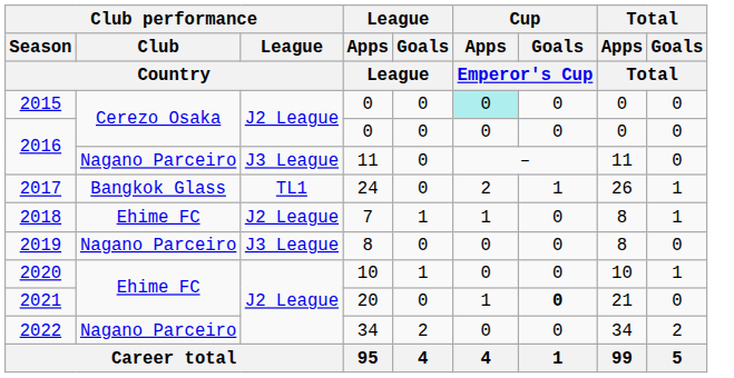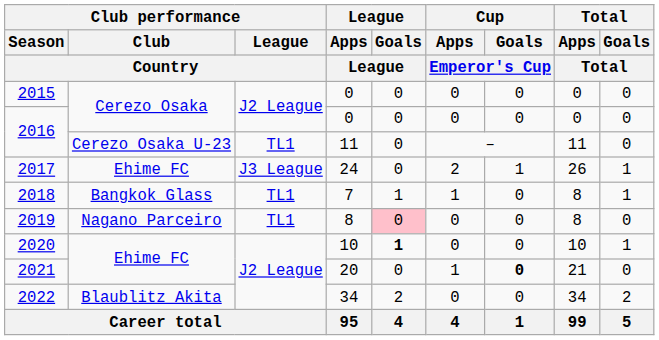 <table class="wikitable" style="text-align:center">
 <tr>
 <th colspan=3>Club performance</th>
 <th colspan=2>League</th>
 <th colspan=2>Cup</th>
 <th colspan=2>Total</th>
 </tr>
 <tr>
 <th>Season</th>
 <th>Club</th>
 <th>League</th>
 <th>Apps</th>
 <th>Goals</th>
 <th>Apps</th>
 <th>Goals</th>
 <th>Apps</th>
 <th>Goals</th>
 </tr>
 <tr>
 <th colspan=3>Country</th>
 <th colspan=2>League</th>
 <th colspan=2><a href='#'>Emperor's Cup</a></th>
 <th colspan=2>Total</th>
 </tr>
 <tr>
 <td><a href='#'>2015</a></td>
 <td rowspan="2"><a href='#'>Cerezo Osaka</a></td>
 <td rowspan="2"><a href='#'>J2 League</a></td>
 <td>0</td>
 <td>0</td>
-<td style="background: paleturquoise;">0</td>
+<td>0</td>
 <td>0</td>
 <td>0</td>
 <td>0</td>
 </tr>
 <tr>
 <td rowspan="2"><a href='#'>2016</a></td>
 <td>0</td>
 <td>0</td>
 <td>0</td>
 <td>0</td>
 <td>0</td>
 <td>0</td>
 </tr>
 <tr>
-<td><a href='#'>Nagano Parceiro</a></td>
-<td><a href='#'>J3 League</a></td>
+<td><a href='#'>Cerezo Osaka U-23</a></td>
+<td><a href='#'>TL1</a></td>
 <td>11</td>
 <td>0</td>
 <td colspan="2">–</td>
 <td>11</td>
 <td>0</td>
 </tr>
 <tr>
 <td><a href='#'>2017</a></td>
-<td><a href='#'>Bangkok Glass</a></td>
-<td><a href='#'>TL1</a></td>
+<td><a href='#'>Ehime FC</a></td>
+<td><a href='#'>J3 League</a></td>
 <td>24</td>
 <td>0</td>
 <td>2</td>
 <td>1</td>
 <td>26</td>
 <td>1</td>
 </tr>
 <tr>
 <td><a href='#'>2018</a></td>
-<td><a href='#'>Ehime FC</a></td>
-<td><a href='#'>J2 League</a></td>
+<td><a href='#'>Bangkok Glass</a></td>
+<td><a href='#'>TL1</a></td>
 <td>7</td>
 <td>1</td>
 <td>1</td>
 <td>0</td>
 <td>8</td>
 <td>1</td>
 </tr>
 <tr>
 <td><a href='#'>2019</a></td>
 <td><a href='#'>Nagano Parceiro</a></td>
-<td><a href='#'>J3 League</a></td>
+<td><a href='#'>TL1</a></td>
 <td>8</td>
-<td>0</td>
+<td style="background: pink;">0</td>
 <td>0</td>
 <td>0</td>
 <td>8</td>
 <td>0</td>
 </tr>
 <tr>
 <td><a href='#'>2020</a></td>
 <td rowspan=2><a href='#'>Ehime FC</a></td>
 <td rowspan=3><a href='#'>J2 League</a></td>
 <td>10</td>
-<td>1</td>
+<td><strong>1</strong></td>
 <td>0</td>
 <td>0</td>
 <td>10</td>
 <td>1</td>
 </tr>
 <tr>
 <td><a href='#'>2021</a></td>
 <td>20</td>
 <td>0</td>
 <td>1</td>
 <td><strong>0</strong></td>
 <td>21</td>
 <td>0</td>
 </tr>
 <tr>
 <td><a href='#'>2022</a></td>
-<td><a href='#'>Nagano Parceiro</a></td>
+<td rowspan=1><a href='#'>Blaublitz Akita</a></td>
 <td>34</td>
 <td>2</td>
 <td>0</td>
 <td>0</td>
 <td>34</td>
 <td>2</td>
 </tr>
 <tr>
 <th colspan=3>Career total</th>
 <th>95</th>
 <th>4</th>
 <th>4</th>
 <th>1</th>
 <th>99</th>
 <th>5</th>
 </tr>
 </table>
